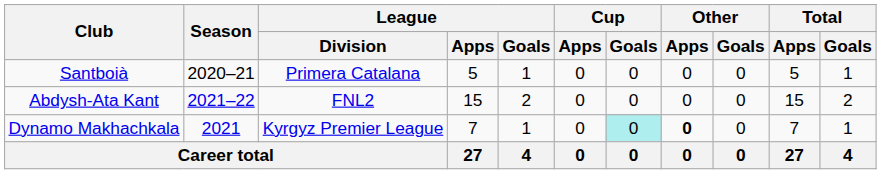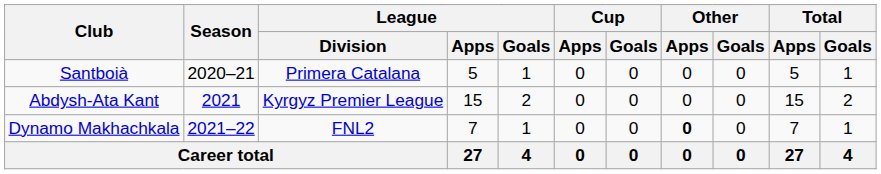 <table class="wikitable" style="text-align: center">
 <tr>
 <th rowspan="2">Club</th>
 <th rowspan="2">Season</th>
 <th colspan="3">League</th>
 <th colspan="2">Cup</th>
 <th colspan="2">Other</th>
 <th colspan="2">Total</th>
 </tr>
 <tr>
 <th>Division</th>
 <th>Apps</th>
 <th>Goals</th>
 <th>Apps</th>
 <th>Goals</th>
 <th>Apps</th>
 <th>Goals</th>
 <th>Apps</th>
 <th>Goals</th>
 </tr>
 <tr>
 <td><a href='#'>Santboià</a></td>
 <td>2020–21</td>
 <td><a href='#'>Primera Catalana</a></td>
 <td>5</td>
 <td>1</td>
 <td>0</td>
 <td>0</td>
 <td>0</td>
 <td>0</td>
 <td>5</td>
 <td>1</td>
 </tr>
 <tr>
 <td><a href='#'>Abdysh-Ata Kant</a></td>
-<td><a href='#'>2021–22</a></td>
-<td><a href='#'>FNL2</a></td>
+<td><a href='#'>2021</a></td>
+<td><a href='#'>Kyrgyz Premier League</a></td>
 <td>15</td>
 <td>2</td>
 <td>0</td>
 <td>0</td>
 <td>0</td>
 <td>0</td>
 <td>15</td>
 <td>2</td>
 </tr>
 <tr>
 <td><a href='#'>Dynamo Makhachkala</a></td>
-<td><a href='#'>2021</a></td>
-<td><a href='#'>Kyrgyz Premier League</a></td>
+<td><a href='#'>2021–22</a></td>
+<td><a href='#'>FNL2</a></td>
 <td>7</td>
 <td>1</td>
 <td>0</td>
-<td style="background: paleturquoise;">0</td>
+<td>0</td>
 <td><strong>0</strong></td>
 <td>0</td>
 <td>7</td>
 <td>1</td>
 </tr>
 <tr>
 <th colspan=3>Career total</th>
 <th>27</th>
 <th>4</th>
 <th>0</th>
 <th>0</th>
 <th>0</th>
 <th>0</th>
 <th>27</th>
 <th>4</th>
 </tr>
 </table>
